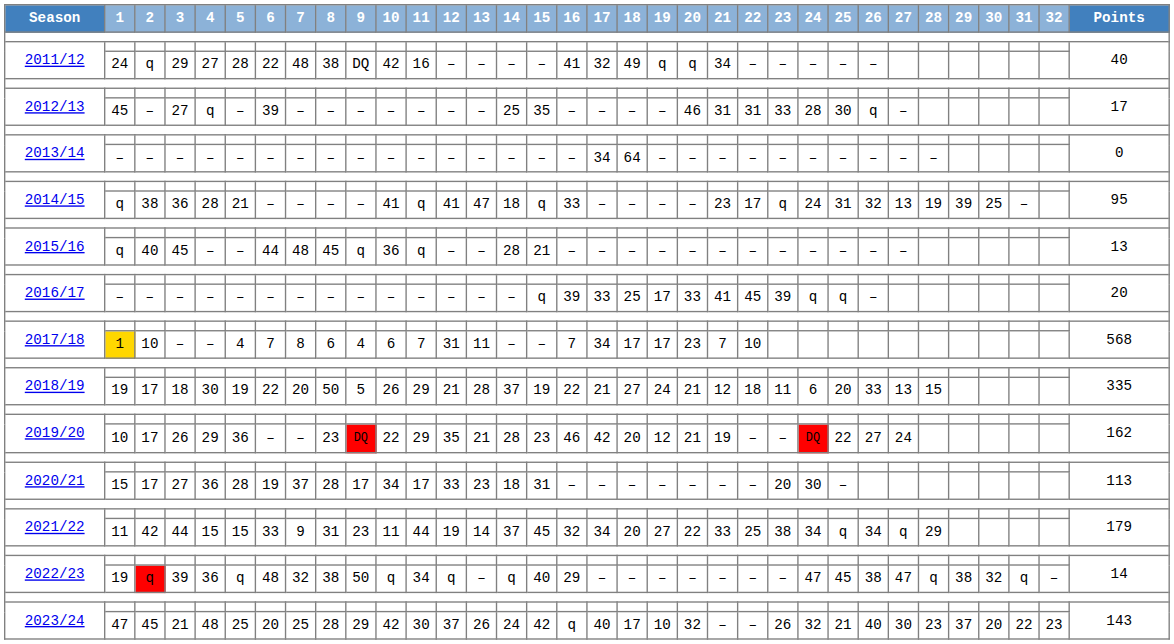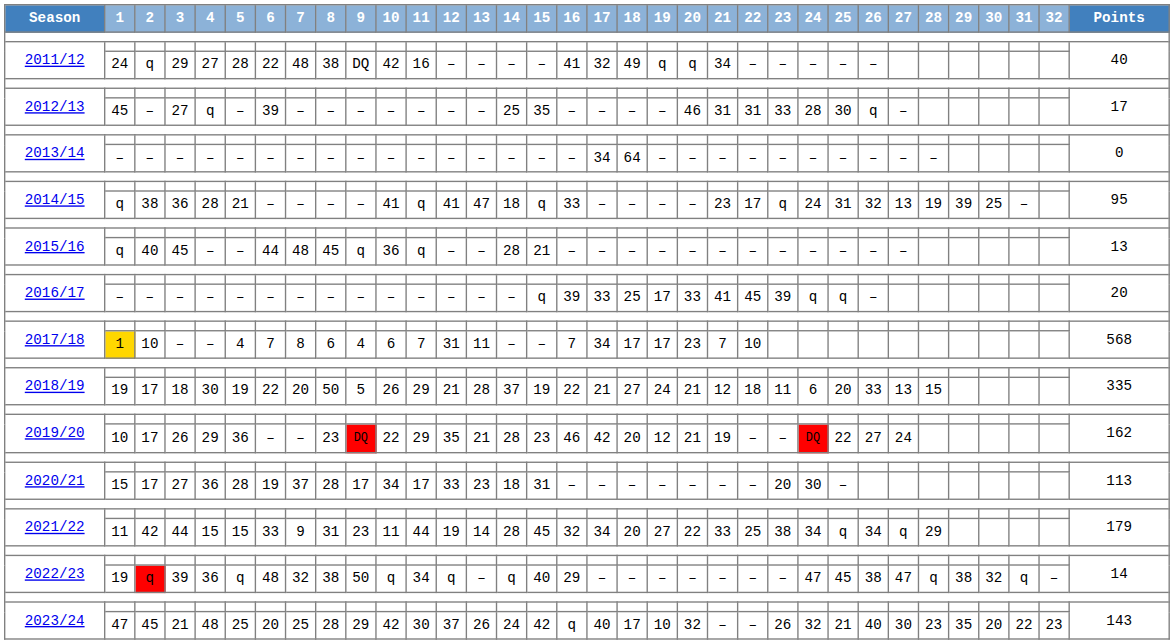 <table cellpadding="3" cellspacing="0" border="1" style="background:#fff; font-size:80%; line-height:13px; border:gray solid 1px; border-collapse:collapse;">
 <tr style="background:#ccc; text-align:center; color:white">
 <td style="background:#4180be;" width="65px"><strong>Season</strong></td>
 <td style="background:#8CB2D8;" width="15px"><strong>1</strong></td>
 <td style="background:#8CB2D8;" width="15px"><strong>2</strong></td>
 <td style="background:#8CB2D8;" width="15px"><strong>3</strong></td>
 <td style="background:#8CB2D8;" width="15px"><strong>4</strong></td>
 <td style="background:#8CB2D8;" width="15px"><strong>5</strong></td>
 <td style="background:#8CB2D8;" width="15px"><strong>6</strong></td>
 <td style="background:#8CB2D8;" width="15px"><strong>7</strong></td>
 <td style="background:#8CB2D8;" width="15px"><strong>8</strong></td>
 <td style="background:#8CB2D8;" width="15px"><strong>9</strong></td>
 <td style="background:#8CB2D8;" width="15px"><strong>10</strong></td>
 <td style="background:#8CB2D8;" width="15px"><strong>11</strong></td>
 <td style="background:#8CB2D8;" width="15px"><strong>12</strong></td>
 <td style="background:#8CB2D8;" width="15px"><strong>13</strong></td>
 <td style="background:#8CB2D8;" width="15px"><strong>14</strong></td>
 <td style="background:#8CB2D8;" width="15px"><strong>15</strong></td>
 <td style="background:#8CB2D8;" width="15px"><strong>16</strong></td>
 <td style="background:#8CB2D8;" width="15px"><strong>17</strong></td>
 <td style="background:#8CB2D8;" width="15px"><strong>18</strong></td>
 <td style="background:#8CB2D8;" width="15px"><strong>19</strong></td>
 <td style="background:#8CB2D8;" width="15px"><strong>20</strong></td>
 <td style="background:#8CB2D8;" width="15px"><strong>21</strong></td>
 <td style="background:#8CB2D8;" width="15px"><strong>22</strong></td>
 <td style="background:#8CB2D8;" width="15px"><strong>23</strong></td>
 <td style="background:#8CB2D8;" width="15px"><strong>24</strong></td>
 <td style="background:#8CB2D8;" width="15px"><strong>25</strong></td>
 <td style="background:#8CB2D8;" width="15px"><strong>26</strong></td>
 <td style="background:#8CB2D8;" width="15px"><strong>27</strong></td>
 <td style="background:#8CB2D8;" width="15px"><strong>28</strong></td>
 <td style="background:#8CB2D8;" width="15px"><strong>29</strong></td>
 <td style="background:#8CB2D8;" width="15px"><strong>30</strong></td>
 <td style="background:#8CB2D8;" width="15px"><strong>31</strong></td>
 <td style="background:#8CB2D8;" width="15px"><strong>32</strong></td>
 <td style="background:#4180be;" width="30px"><strong>Points</strong></td>
 </tr>
 <tr>
 <td colspan=34></td>
 </tr>
 <tr align=center>
 <td rowspan="2" style="width:66px;"><a href='#'>2011/12</a></td>
 <th></th>
 <th></th>
 <th></th>
 <th></th>
 <th></th>
 <th></th>
 <th></th>
 <th></th>
 <th></th>
 <th></th>
 <th></th>
 <th></th>
 <th></th>
 <th></th>
 <th></th>
 <th></th>
 <th></th>
 <th></th>
 <th></th>
 <th></th>
 <th></th>
 <th></th>
 <th></th>
 <th></th>
 <th></th>
 <th></th>
 <th></th>
 <th></th>
 <th></th>
 <th></th>
 <th></th>
 <th></th>
 <td rowspan="2" style="width:66px;">40</td>
 </tr>
 <tr align=center>
 <td>24</td>
 <td>q</td>
 <td>29</td>
 <td>27</td>
 <td>28</td>
 <td>22</td>
 <td>48</td>
 <td>38</td>
 <td>DQ</td>
 <td>42</td>
 <td>16</td>
 <td>–</td>
 <td>–</td>
 <td>–</td>
 <td>–</td>
 <td>41</td>
 <td>32</td>
 <td>49</td>
 <td>q</td>
 <td>q</td>
 <td>34</td>
 <td>–</td>
 <td>–</td>
 <td>–</td>
 <td>–</td>
 <td>–</td>
 <td></td>
 <th></th>
 <th></th>
 <th></th>
 <th></th>
 <th></th>
 </tr>
 <tr>
 <td colspan=34></td>
 </tr>
 <tr align=center>
 <td rowspan="2" style="width:66px;"><a href='#'>2012/13</a></td>
 <th></th>
 <th></th>
 <th></th>
 <th></th>
 <th></th>
 <th></th>
 <th></th>
 <th></th>
 <th></th>
 <th></th>
 <th></th>
 <th></th>
 <th></th>
 <th></th>
 <th></th>
 <th></th>
 <th></th>
 <th></th>
 <th></th>
 <th></th>
 <th></th>
 <th></th>
 <th></th>
 <th></th>
 <th></th>
 <th></th>
 <th></th>
 <th></th>
 <th></th>
 <th></th>
 <th></th>
 <th></th>
 <td rowspan="2" style="width:66px;">17</td>
 </tr>
 <tr align=center>
 <td>45</td>
 <td>–</td>
 <td>27</td>
 <td>q</td>
 <td>–</td>
 <td>39</td>
 <td>–</td>
 <td>–</td>
 <td>–</td>
 <td>–</td>
 <td>–</td>
 <td>–</td>
 <td>–</td>
 <td>25</td>
 <td>35</td>
 <td>–</td>
 <td>–</td>
 <td>–</td>
 <td>–</td>
 <td>46</td>
 <td>31</td>
 <td>31</td>
 <td>33</td>
 <td>28</td>
 <td>30</td>
 <td>q</td>
 <td>–</td>
 <td></td>
 <th></th>
 <th></th>
 <th></th>
 <th></th>
 </tr>
 <tr>
 <td colspan=34></td>
 </tr>
 <tr align=center>
 <td rowspan="2" style="width:66px;"><a href='#'>2013/14</a></td>
 <th></th>
 <th></th>
 <th></th>
 <th></th>
 <th></th>
 <th></th>
 <th></th>
 <th></th>
 <th></th>
 <th></th>
 <th></th>
 <th></th>
 <th></th>
 <th></th>
 <th></th>
 <th></th>
 <th></th>
 <th></th>
 <th></th>
 <th></th>
 <th></th>
 <th></th>
 <th></th>
 <th></th>
 <th></th>
 <th></th>
 <th></th>
 <th></th>
 <th></th>
 <th></th>
 <th></th>
 <th></th>
 <td rowspan="2" style="width:66px;">0</td>
 </tr>
 <tr align=center>
 <td>–</td>
 <td>–</td>
 <td>–</td>
 <td>–</td>
 <td>–</td>
 <td>–</td>
 <td>–</td>
 <td>–</td>
 <td>–</td>
 <td>–</td>
 <td>–</td>
 <td>–</td>
 <td>–</td>
 <td>–</td>
 <td>–</td>
 <td>–</td>
 <td>34</td>
 <td>64</td>
 <td>–</td>
 <td>–</td>
 <td>–</td>
 <td>–</td>
 <td>–</td>
 <td>–</td>
 <td>–</td>
 <td>–</td>
 <td>–</td>
 <td>–</td>
 <td></td>
 <td></td>
 <th></th>
 <th></th>
 </tr>
 <tr>
 <td colspan=34></td>
 </tr>
 <tr align=center>
 <td rowspan="2" style="width:66px;"><a href='#'>2014/15</a></td>
 <th></th>
 <th></th>
 <th></th>
 <th></th>
 <th></th>
 <th></th>
 <th></th>
 <th></th>
 <th></th>
 <th></th>
 <th></th>
 <th></th>
 <th></th>
 <th></th>
 <th></th>
 <th></th>
 <th></th>
 <th></th>
 <th></th>
 <th></th>
 <th></th>
 <th></th>
 <th></th>
 <th></th>
 <th></th>
 <th></th>
 <th></th>
 <th></th>
 <th></th>
 <th></th>
 <th></th>
 <th></th>
 <td rowspan="2" style="width:66px;">95</td>
 </tr>
 <tr align=center>
 <td>q</td>
 <td>38</td>
 <td>36</td>
 <td>28</td>
 <td>21</td>
 <td>–</td>
 <td>–</td>
 <td>–</td>
 <td>–</td>
 <td>41</td>
 <td>q</td>
 <td>41</td>
 <td>47</td>
 <td>18</td>
 <td>q</td>
 <td>33</td>
 <td>–</td>
 <td>–</td>
 <td>–</td>
 <td>–</td>
 <td>23</td>
 <td>17</td>
 <td>q</td>
 <td>24</td>
 <td>31</td>
 <td>32</td>
 <td>13</td>
 <td>19</td>
 <td>39</td>
 <td>25</td>
 <td>–</td>
 <td></td>
 </tr>
 <tr>
 <td colspan=34></td>
 </tr>
 <tr align=center>
 <td rowspan="2" style="width:66px;"><a href='#'>2015/16</a></td>
 <th></th>
 <th></th>
 <th></th>
 <th></th>
 <th></th>
 <th></th>
 <th></th>
 <th></th>
 <th></th>
 <th></th>
 <th></th>
 <th></th>
 <th></th>
 <th></th>
 <th></th>
 <th></th>
 <th></th>
 <th></th>
 <th></th>
 <th></th>
 <th></th>
 <th></th>
 <th></th>
 <th></th>
 <th></th>
 <th></th>
 <th></th>
 <th></th>
 <th></th>
 <th></th>
 <th></th>
 <th></th>
 <td rowspan="2" style="width:66px;">13</td>
 </tr>
 <tr align=center>
 <td>q</td>
 <td>40</td>
 <td>45</td>
 <td>–</td>
 <td>–</td>
 <td>44</td>
 <td>48</td>
 <td>45</td>
 <td>q</td>
 <td>36</td>
 <td>q</td>
 <td>–</td>
 <td>–</td>
 <td>28</td>
 <td>21</td>
 <td>–</td>
 <td>–</td>
 <td>–</td>
 <td>–</td>
 <td>–</td>
 <td>–</td>
 <td>–</td>
 <td>–</td>
 <td>–</td>
 <td>–</td>
 <td>–</td>
 <td>–</td>
 <td></td>
 <td></td>
 <td></td>
 <th></th>
 <th></th>
 </tr>
 <tr>
 <td colspan=34></td>
 </tr>
 <tr align=center>
 <td rowspan="2" style="width:66px;"><a href='#'>2016/17</a></td>
 <th></th>
 <th></th>
 <th></th>
 <th></th>
 <th></th>
 <th></th>
 <th></th>
 <th></th>
 <th></th>
 <th></th>
 <th></th>
 <th></th>
 <th></th>
 <th></th>
 <th></th>
 <th></th>
 <th></th>
 <th></th>
 <th></th>
 <th></th>
 <th></th>
 <th></th>
 <th></th>
 <th></th>
 <th></th>
 <th></th>
 <th></th>
 <th></th>
 <th></th>
 <th></th>
 <th></th>
 <th></th>
 <td rowspan="2" style="width:66px;">20</td>
 </tr>
 <tr align=center>
 <td>–</td>
 <td>–</td>
 <td>–</td>
 <td>–</td>
 <td>–</td>
 <td>–</td>
 <td>–</td>
 <td>–</td>
 <td>–</td>
 <td>–</td>
 <td>–</td>
 <td>–</td>
 <td>–</td>
 <td>–</td>
 <td>q</td>
 <td>39</td>
 <td>33</td>
 <td>25</td>
 <td>17</td>
 <td>33</td>
 <td>41</td>
 <td>45</td>
 <td>39</td>
 <td>q</td>
 <td>q</td>
 <td>–</td>
 <td></td>
 <td></td>
 <td></td>
 <td></td>
 <td></td>
 <td></td>
 </tr>
 <tr>
 <td colspan=34></td>
 </tr>
 <tr align=center>
 <td rowspan="2" style="width:66px;"><a href='#'>2017/18</a></td>
 <th></th>
 <th></th>
 <th></th>
 <th></th>
 <th></th>
 <th></th>
 <th></th>
 <th></th>
 <th></th>
 <th></th>
 <th></th>
 <th></th>
 <th></th>
 <th></th>
 <th></th>
 <th></th>
 <th></th>
 <th></th>
 <th></th>
 <th></th>
 <th></th>
 <th></th>
 <th></th>
 <th></th>
 <th></th>
 <th></th>
 <th></th>
 <th></th>
 <th></th>
 <th></th>
 <th></th>
 <th></th>
 <td rowspan="2" style="width:66px;">568</td>
 </tr>
 <tr align=center>
 <td bgcolor=gold>1</td>
 <td>10</td>
 <td>–</td>
 <td>–</td>
 <td>4</td>
 <td>7</td>
 <td>8</td>
 <td>6</td>
 <td>4</td>
 <td>6</td>
 <td>7</td>
 <td>31</td>
 <td>11</td>
 <td>–</td>
 <td>–</td>
 <td>7</td>
 <td>34</td>
 <td>17</td>
 <td>17</td>
 <td>23</td>
 <td>7</td>
 <td>10</td>
 <td></td>
 <td></td>
 <td></td>
 <td></td>
 <td></td>
 <td></td>
 <td></td>
 <td></td>
 <td></td>
 <td></td>
 </tr>
 <tr>
 <td colspan=34></td>
 </tr>
 <tr align=center>
 <td rowspan="2" style="width:66px;"><a href='#'>2018/19</a></td>
 <th></th>
 <th></th>
 <th></th>
 <th></th>
 <th></th>
 <th></th>
 <th></th>
 <th></th>
 <th></th>
 <th></th>
 <th></th>
 <th></th>
 <th></th>
 <th></th>
 <th></th>
 <th></th>
 <th></th>
 <th></th>
 <th></th>
 <th></th>
 <th></th>
 <th></th>
 <th></th>
 <th></th>
 <th></th>
 <th></th>
 <th></th>
 <th></th>
 <th></th>
 <th></th>
 <th></th>
 <th></th>
 <td rowspan="2" style="width:66px;">335</td>
 </tr>
 <tr align=center>
 <td>19</td>
 <td>17</td>
 <td>18</td>
 <td>30</td>
 <td>19</td>
 <td>22</td>
 <td>20</td>
 <td>50</td>
 <td>5</td>
 <td>26</td>
 <td>29</td>
 <td>21</td>
 <td>28</td>
 <td>37</td>
 <td>19</td>
 <td>22</td>
 <td>21</td>
 <td>27</td>
 <td>24</td>
 <td>21</td>
 <td>12</td>
 <td>18</td>
 <td>11</td>
 <td>6</td>
 <td>20</td>
 <td>33</td>
 <td>13</td>
 <td>15</td>
 <td></td>
 <td></td>
 <td></td>
 <td></td>
 </tr>
 <tr>
 <td colspan=34></td>
 </tr>
 <tr align=center>
 <td rowspan="2" style="width:66px;"><a href='#'>2019/20</a></td>
 <th></th>
 <th></th>
 <th></th>
 <th></th>
 <th></th>
 <th></th>
 <th></th>
 <th></th>
 <th></th>
 <th></th>
 <th></th>
 <th></th>
 <th></th>
 <th></th>
 <th></th>
 <th></th>
 <th></th>
 <th></th>
 <th></th>
 <th></th>
 <th></th>
 <th></th>
 <th></th>
 <th></th>
 <th></th>
 <th></th>
 <th></th>
 <th></th>
 <th></th>
 <th></th>
 <th></th>
 <th></th>
 <td rowspan="2" style="width:66px;">162</td>
 </tr>
 <tr align=center>
 <td>10</td>
 <td>17</td>
 <td>26</td>
 <td>29</td>
 <td>36</td>
 <td>–</td>
 <td>–</td>
 <td>23</td>
 <td bgcolor=red><small>DQ</small></td>
 <td>22</td>
 <td>29</td>
 <td>35</td>
 <td>21</td>
 <td>28</td>
 <td>23</td>
 <td>46</td>
 <td>42</td>
 <td>20</td>
 <td>12</td>
 <td>21</td>
 <td>19</td>
 <td>–</td>
 <td>–</td>
 <td bgcolor=red><small>DQ</small></td>
 <td>22</td>
 <td>27</td>
 <td>24</td>
 <td></td>
 <td></td>
 <td></td>
 <td></td>
 <td></td>
 </tr>
 <tr>
 <td colspan=34></td>
 </tr>
 <tr align=center>
 <td rowspan="2" style="width:66px;"><a href='#'>2020/21</a></td>
 <th></th>
 <th></th>
 <th></th>
 <th></th>
 <th></th>
 <th></th>
 <th></th>
 <th></th>
 <th></th>
 <th></th>
 <th></th>
 <th></th>
 <th></th>
 <th></th>
 <th></th>
 <th></th>
 <th></th>
 <th></th>
 <th></th>
 <th></th>
 <th></th>
 <th></th>
 <th></th>
 <th></th>
 <th></th>
 <th></th>
 <th></th>
 <th></th>
 <th></th>
 <th></th>
 <th></th>
 <th></th>
 <td rowspan="2" style="width:66px;">113</td>
 </tr>
 <tr align=center>
 <td>15</td>
 <td>17</td>
 <td>27</td>
 <td>36</td>
 <td>28</td>
 <td>19</td>
 <td>37</td>
 <td>28</td>
 <td>17</td>
 <td>34</td>
 <td>17</td>
 <td>33</td>
 <td>23</td>
 <td>18</td>
 <td>31</td>
 <td>–</td>
 <td>–</td>
 <td>–</td>
 <td>–</td>
 <td>–</td>
 <td>–</td>
 <td>–</td>
 <td>20</td>
 <td>30</td>
 <td>–</td>
 <td></td>
 <td></td>
 <td></td>
 <td></td>
 <td></td>
 <td></td>
 <td></td>
 </tr>
 <tr>
 <td colspan=34></td>
 </tr>
 <tr align=center>
 <td rowspan="2" style="width:66px;"><a href='#'>2021/22</a></td>
 <th></th>
 <th></th>
 <th></th>
 <th></th>
 <th></th>
 <th></th>
 <th></th>
 <th></th>
 <th></th>
 <th></th>
 <th></th>
 <th></th>
 <th></th>
 <th></th>
 <th></th>
 <th></th>
 <th></th>
 <th></th>
 <th></th>
 <th></th>
 <th></th>
 <th></th>
 <th></th>
 <th></th>
 <th></th>
 <th></th>
 <th></th>
 <th></th>
 <th></th>
 <th></th>
 <th></th>
 <th></th>
 <td rowspan="2" style="width:66px;">179</td>
 </tr>
 <tr align=center>
 <td>11</td>
 <td>42</td>
 <td>44</td>
 <td>15</td>
 <td>15</td>
 <td>33</td>
 <td>9</td>
 <td>31</td>
 <td>23</td>
 <td>11</td>
 <td>44</td>
 <td>19</td>
 <td>14</td>
-<td>37</td>
+<td>28</td>
 <td>45</td>
 <td>32</td>
 <td>34</td>
 <td>20</td>
 <td>27</td>
 <td>22</td>
 <td>33</td>
 <td>25</td>
 <td>38</td>
 <td>34</td>
 <td>q</td>
 <td>34</td>
 <td>q</td>
 <td>29</td>
 <td></td>
 <td></td>
 <td></td>
 <td></td>
 </tr>
 <tr>
 <td colspan=34></td>
 </tr>
 <tr align=center>
 <td rowspan="2" style="width:66px;"><a href='#'>2022/23</a></td>
 <th></th>
 <th></th>
 <th></th>
 <th></th>
 <th></th>
 <th></th>
 <th></th>
 <th></th>
 <th></th>
 <th></th>
 <th></th>
 <th></th>
 <th></th>
 <th></th>
 <th></th>
 <th></th>
 <th></th>
 <th></th>
 <th></th>
 <th></th>
 <th></th>
 <th></th>
 <th></th>
 <th></th>
 <th></th>
 <th></th>
 <th></th>
 <th></th>
 <th></th>
 <th></th>
 <th></th>
 <th></th>
 <td rowspan="2" style="width:66px;">14</td>
 </tr>
 <tr align=center>
 <td>19</td>
 <td bgcolor=red>q</td>
 <td>39</td>
 <td>36</td>
 <td>q</td>
 <td>48</td>
 <td>32</td>
 <td>38</td>
 <td>50</td>
 <td>q</td>
 <td>34</td>
 <td>q</td>
 <td>–</td>
 <td>q</td>
 <td>40</td>
 <td>29</td>
 <td>–</td>
 <td>–</td>
 <td>–</td>
 <td>–</td>
 <td>–</td>
 <td>–</td>
 <td>–</td>
 <td>47</td>
 <td>45</td>
 <td>38</td>
 <td>47</td>
 <td>q</td>
 <td>38</td>
 <td>32</td>
 <td>q</td>
 <td>–</td>
 </tr>
 <tr>
 <td colspan=34></td>
 </tr>
 <tr align=center>
 <td rowspan="2" style="width:66px;"><a href='#'>2023/24</a></td>
 <th></th>
 <th></th>
 <th></th>
 <th></th>
 <th></th>
 <th></th>
 <th></th>
 <th></th>
 <th></th>
 <th></th>
 <th></th>
 <th></th>
 <th></th>
 <th></th>
 <th></th>
 <th></th>
 <th></th>
 <th></th>
 <th></th>
 <th></th>
 <th></th>
 <th></th>
 <th></th>
 <th></th>
 <th></th>
 <th></th>
 <th></th>
 <th></th>
 <th></th>
 <th></th>
 <th></th>
 <th></th>
 <td rowspan="2" style="width:66px;">143</td>
 </tr>
 <tr align=center>
 <td>47</td>
 <td>45</td>
 <td>21</td>
 <td>48</td>
 <td>25</td>
 <td>20</td>
 <td>25</td>
 <td>28</td>
 <td>29</td>
 <td>42</td>
 <td>30</td>
 <td>37</td>
 <td>26</td>
 <td>24</td>
 <td>42</td>
 <td>q</td>
 <td>40</td>
 <td>17</td>
 <td>10</td>
 <td>32</td>
 <td>–</td>
 <td>–</td>
 <td>26</td>
 <td>32</td>
 <td>21</td>
 <td>40</td>
 <td>30</td>
 <td>23</td>
-<td>37</td>
+<td>35</td>
 <td>20</td>
 <td>22</td>
 <td>23</td>
 </tr>
 </table>
